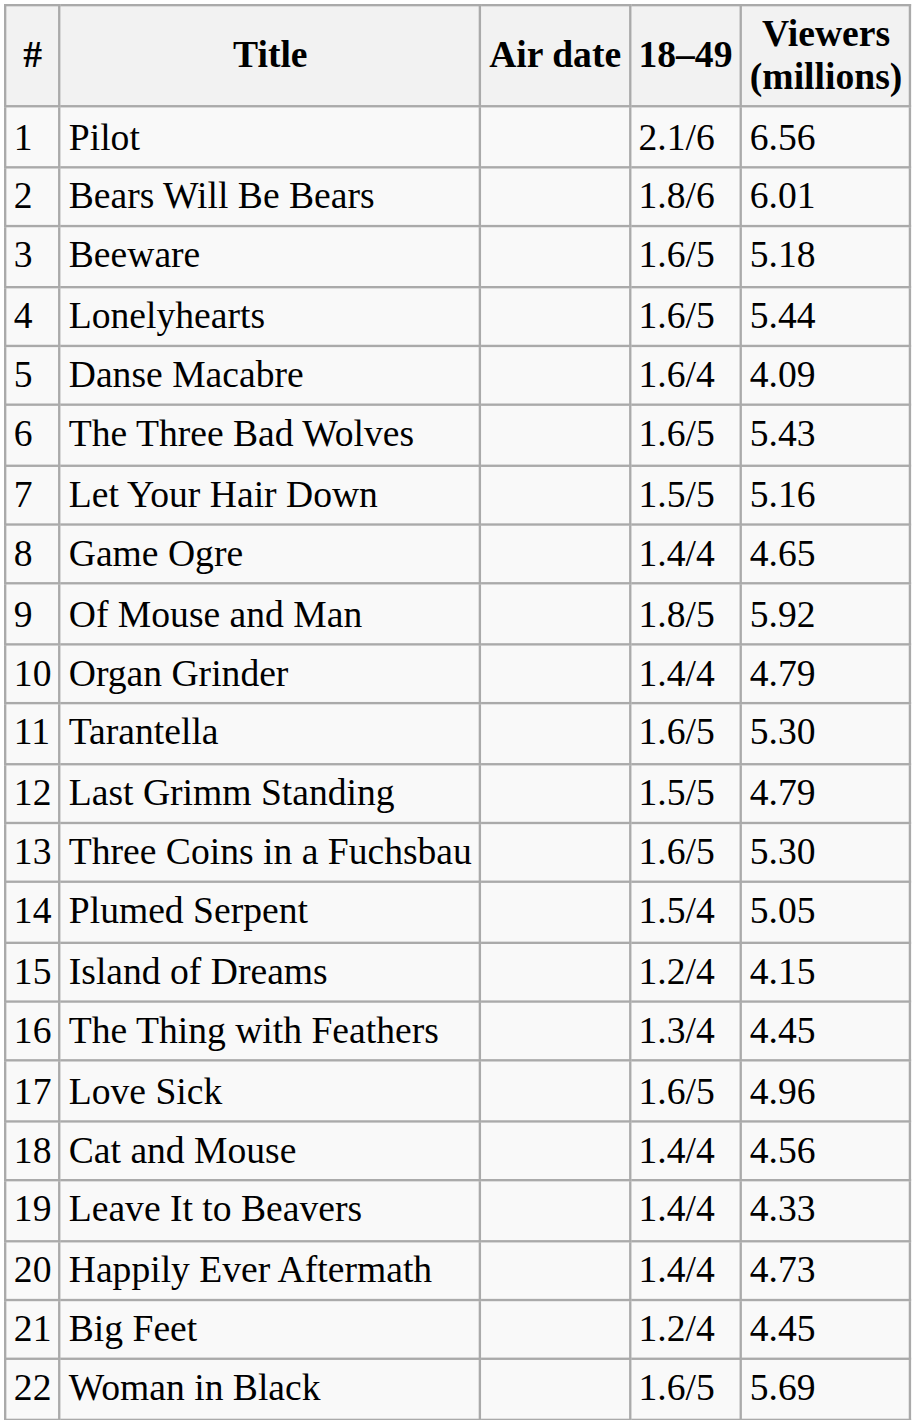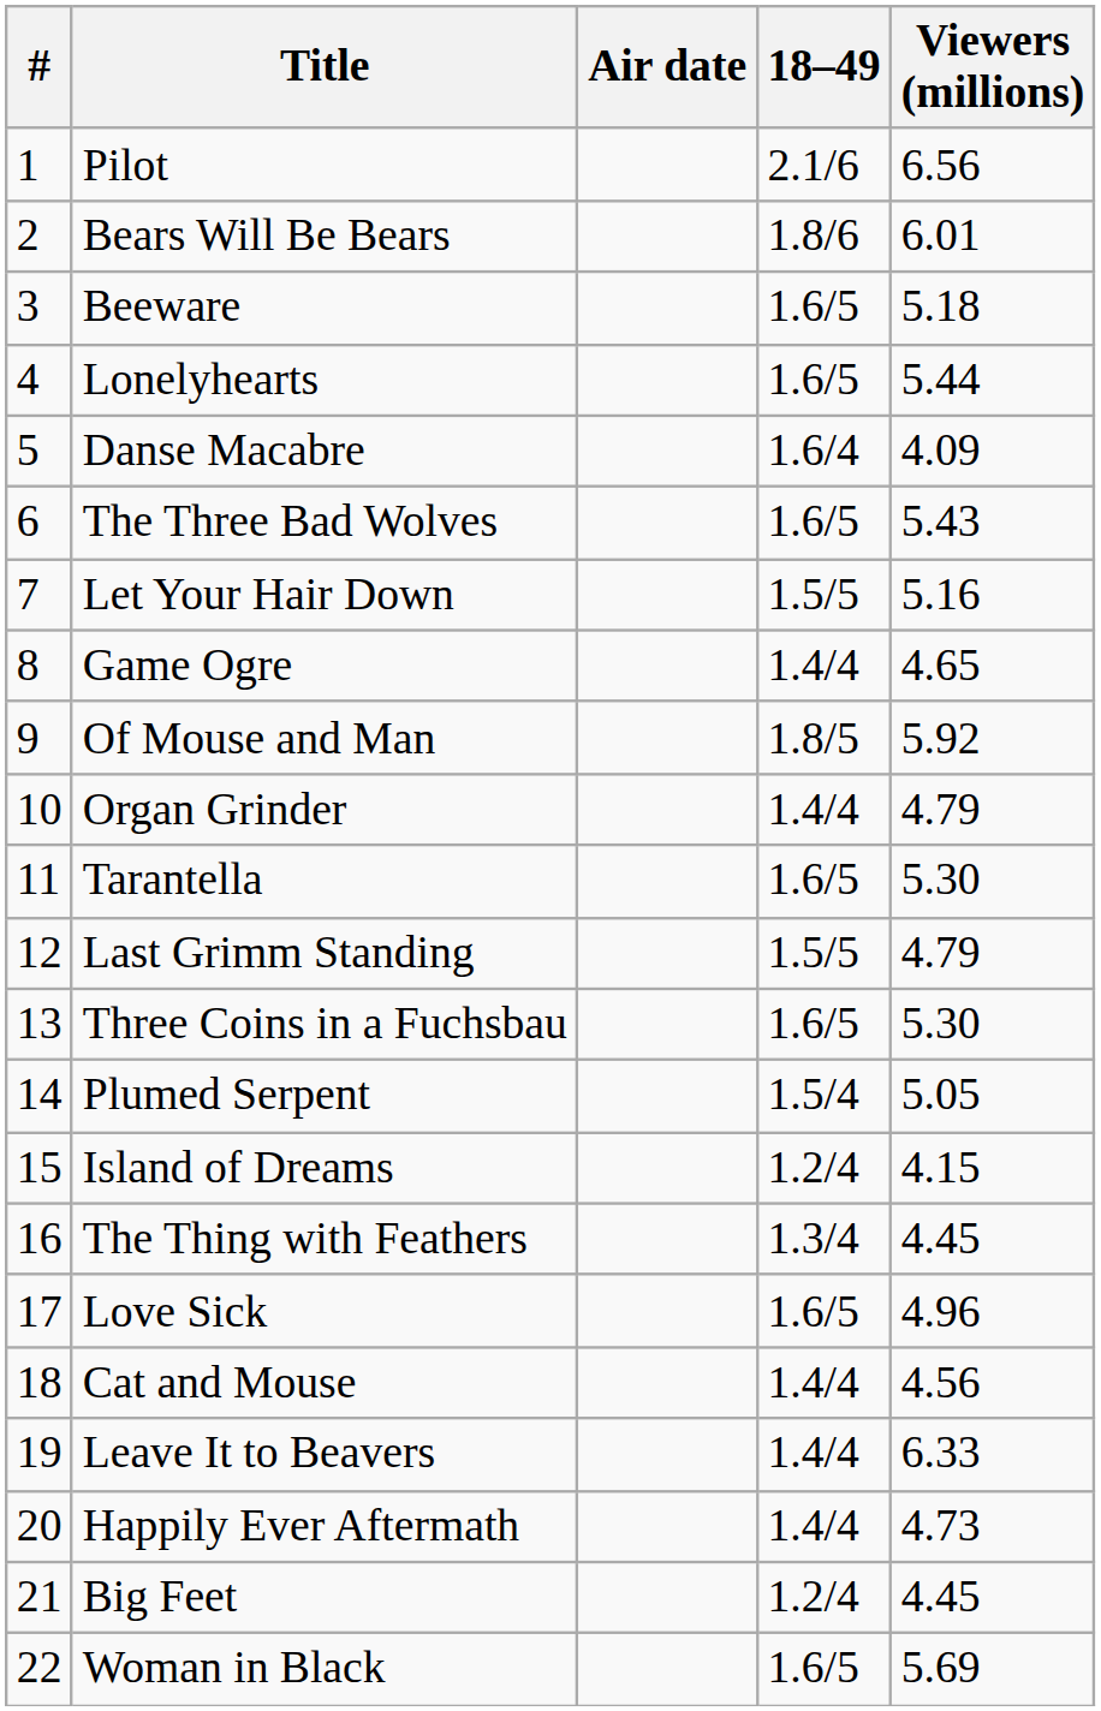 <table class="wikitable sortable">
 <tr>
 <th>#</th>
 <th>Title</th>
 <th>Air date</th>
 <th>18–49</th>
 <th>Viewers<br>(millions)</th>
 </tr>
 <tr>
 <td>1</td>
 <td>Pilot</td>
 <td></td>
 <td>2.1/6</td>
 <td>6.56</td>
 </tr>
 <tr>
 <td>2</td>
 <td>Bears Will Be Bears</td>
 <td></td>
 <td>1.8/6</td>
 <td>6.01</td>
 </tr>
 <tr>
 <td>3</td>
 <td>Beeware</td>
 <td></td>
 <td>1.6/5</td>
 <td>5.18</td>
 </tr>
 <tr>
 <td>4</td>
 <td>Lonelyhearts</td>
 <td></td>
 <td>1.6/5</td>
 <td>5.44</td>
 </tr>
 <tr>
 <td>5</td>
 <td>Danse Macabre</td>
 <td></td>
 <td>1.6/4</td>
 <td>4.09</td>
 </tr>
 <tr>
 <td>6</td>
 <td>The Three Bad Wolves</td>
 <td></td>
 <td>1.6/5</td>
 <td>5.43</td>
 </tr>
 <tr>
 <td>7</td>
 <td>Let Your Hair Down</td>
 <td></td>
 <td>1.5/5</td>
 <td>5.16</td>
 </tr>
 <tr>
 <td>8</td>
 <td>Game Ogre</td>
 <td></td>
 <td>1.4/4</td>
 <td>4.65</td>
 </tr>
 <tr>
 <td>9</td>
 <td>Of Mouse and Man</td>
 <td></td>
 <td>1.8/5</td>
 <td>5.92</td>
 </tr>
 <tr>
 <td>10</td>
 <td>Organ Grinder</td>
 <td></td>
 <td>1.4/4</td>
 <td>4.79</td>
 </tr>
 <tr>
 <td>11</td>
 <td>Tarantella</td>
 <td></td>
 <td>1.6/5</td>
 <td>5.30</td>
 </tr>
 <tr>
 <td>12</td>
 <td>Last Grimm Standing</td>
 <td></td>
 <td>1.5/5</td>
 <td>4.79</td>
 </tr>
 <tr>
 <td>13</td>
 <td>Three Coins in a Fuchsbau</td>
 <td></td>
 <td>1.6/5</td>
 <td>5.30</td>
 </tr>
 <tr>
 <td>14</td>
 <td>Plumed Serpent</td>
 <td></td>
 <td>1.5/4</td>
 <td>5.05</td>
 </tr>
 <tr>
 <td>15</td>
 <td>Island of Dreams</td>
 <td></td>
 <td>1.2/4</td>
 <td>4.15</td>
 </tr>
 <tr>
 <td>16</td>
 <td>The Thing with Feathers</td>
 <td></td>
 <td>1.3/4</td>
 <td>4.45</td>
 </tr>
 <tr>
 <td>17</td>
 <td>Love Sick</td>
 <td></td>
 <td>1.6/5</td>
 <td>4.96</td>
 </tr>
 <tr>
 <td>18</td>
 <td>Cat and Mouse</td>
 <td></td>
 <td>1.4/4</td>
 <td>4.56</td>
 </tr>
 <tr>
 <td>19</td>
 <td>Leave It to Beavers</td>
 <td></td>
 <td>1.4/4</td>
-<td>4.33</td>
+<td>6.33</td>
 </tr>
 <tr>
 <td>20</td>
 <td>Happily Ever Aftermath</td>
 <td></td>
 <td>1.4/4</td>
 <td>4.73</td>
 </tr>
 <tr>
 <td>21</td>
 <td>Big Feet</td>
 <td></td>
 <td>1.2/4</td>
 <td>4.45</td>
 </tr>
 <tr>
 <td>22</td>
 <td>Woman in Black</td>
 <td></td>
 <td>1.6/5</td>
 <td>5.69</td>
 </tr>
 </table>
